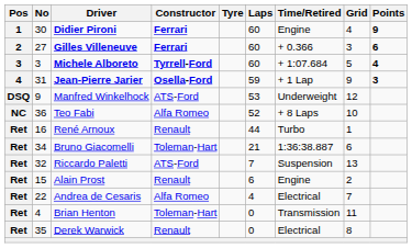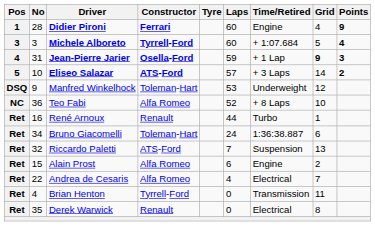 <table class="wikitable" style="font-size:95%;">
 <tr>
 <th>Pos</th>
 <th>No</th>
 <th>Driver</th>
 <th>Constructor</th>
 <th>Tyre</th>
 <th>Laps</th>
 <th>Time/Retired</th>
 <th>Grid</th>
 <th>Points</th>
 </tr>
 <tr>
 <th>1</th>
-<td>30</td>
+<td>28</td>
 <td> <strong><a href='#'>Didier Pironi</a></strong></td>
 <td><strong><a href='#'>Ferrari</a></strong></td>
 <td></td>
 <td>60</td>
 <td>Engine</td>
 <td>4</td>
 <td><strong>9</strong></td>
-</tr>
-<tr>
-<th>2</th>
-<td>27</td>
-<td> <strong><a href='#'>Gilles Villeneuve</a></strong></td>
-<td><strong><a href='#'>Ferrari</a></strong></td>
-<td></td>
-<td>60</td>
-<td>+ 0.366</td>
-<td>3</td>
-<td><strong>6</strong></td>
 </tr>
 <tr>
 <th>3</th>
 <td>3</td>
 <td> <strong><a href='#'>Michele Alboreto</a></strong></td>
 <td><strong><a href='#'>Tyrrell</a>-<a href='#'>Ford</a></strong></td>
 <td></td>
 <td>60</td>
 <td>+ 1:07.684</td>
 <td>5</td>
 <td><strong>4</strong></td>
 </tr>
 <tr>
 <th>4</th>
 <td>31</td>
 <td> <strong><a href='#'>Jean-Pierre Jarier</a></strong></td>
 <td><strong><a href='#'>Osella</a>-<a href='#'>Ford</a></strong></td>
 <td></td>
 <td>59</td>
 <td>+ 1 Lap</td>
-<td>9</td>
+<td><strong>9</strong></td>
 <td><strong>3</strong></td>
+</tr>
+<tr>
+<th>5</th>
+<td>10</td>
+<td> <strong><a href='#'>Eliseo Salazar</a></strong></td>
+<td><strong><a href='#'>ATS</a>-<a href='#'>Ford</a></strong></td>
+<td></td>
+<td>57</td>
+<td>+ 3 Laps</td>
+<td>14</td>
+<td><strong>2</strong></td>
 </tr>
 <tr>
 <th>DSQ</th>
 <td>9</td>
 <td> <a href='#'>Manfred Winkelhock</a></td>
-<td><a href='#'>ATS</a>-<a href='#'>Ford</a></td>
+<td><a href='#'>Toleman</a>-<a href='#'>Hart</a></td>
 <td></td>
 <td>53</td>
 <td>Underweight</td>
 <td>12</td>
 <td> </td>
 </tr>
 <tr>
 <th>NC</th>
 <td>36</td>
 <td> <a href='#'>Teo Fabi</a></td>
 <td><a href='#'>Alfa Romeo</a></td>
 <td></td>
 <td>52</td>
 <td>+ 8 Laps</td>
 <td>10</td>
 <td> </td>
 </tr>
 <tr>
 <th>Ret</th>
 <td>16</td>
 <td> <a href='#'>René Arnoux</a></td>
 <td><a href='#'>Renault</a></td>
 <td></td>
 <td>44</td>
 <td>Turbo</td>
 <td>1</td>
 <td> </td>
 </tr>
 <tr>
 <th>Ret</th>
 <td>34</td>
 <td> <a href='#'>Bruno Giacomelli</a></td>
 <td><a href='#'>Toleman</a>-<a href='#'>Hart</a></td>
 <td></td>
-<td>21</td>
+<td>24</td>
 <td>1:36:38.887</td>
 <td>6</td>
 <td> </td>
 </tr>
 <tr>
 <th>Ret</th>
 <td>32</td>
 <td> <a href='#'>Riccardo Paletti</a></td>
 <td><a href='#'>ATS</a>-<a href='#'>Ford</a></td>
 <td></td>
 <td>7</td>
 <td>Suspension</td>
 <td>13</td>
 <td> </td>
 </tr>
 <tr>
 <th>Ret</th>
 <td>15</td>
 <td> <a href='#'>Alain Prost</a></td>
-<td><a href='#'>Renault</a></td>
+<td><a href='#'>Alfa Romeo</a></td>
 <td></td>
 <td>6</td>
 <td>Engine</td>
 <td>2</td>
 <td> </td>
 </tr>
 <tr>
 <th>Ret</th>
 <td>22</td>
 <td> <a href='#'>Andrea de Cesaris</a></td>
 <td><a href='#'>Alfa Romeo</a></td>
 <td></td>
 <td>4</td>
 <td>Electrical</td>
 <td>7</td>
 <td> </td>
 </tr>
 <tr>
 <th>Ret</th>
 <td>4</td>
 <td> <a href='#'>Brian Henton</a></td>
-<td><a href='#'>Toleman</a>-<a href='#'>Hart</a></td>
+<td><a href='#'>Tyrrell</a>-<a href='#'>Ford</a></td>
 <td></td>
 <td>0</td>
 <td>Transmission</td>
 <td>11</td>
 <td> </td>
 </tr>
 <tr>
 <th>Ret</th>
 <td>35</td>
 <td> <a href='#'>Derek Warwick</a></td>
 <td><a href='#'>Renault</a></td>
 <td></td>
 <td>0</td>
 <td>Electrical</td>
 <td>8</td>
 <td> </td>
 </tr>
 <tr>
 <th colspan="9"></th>
 </tr>
 </table>
